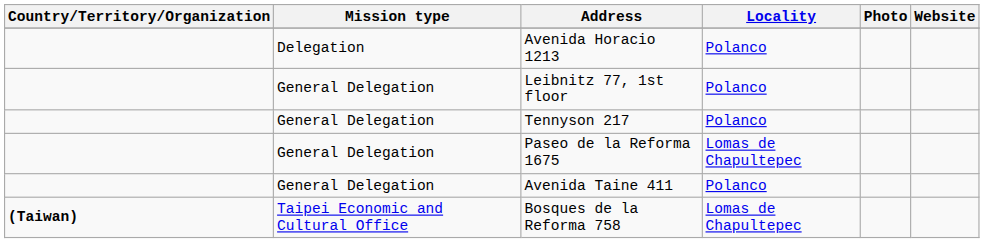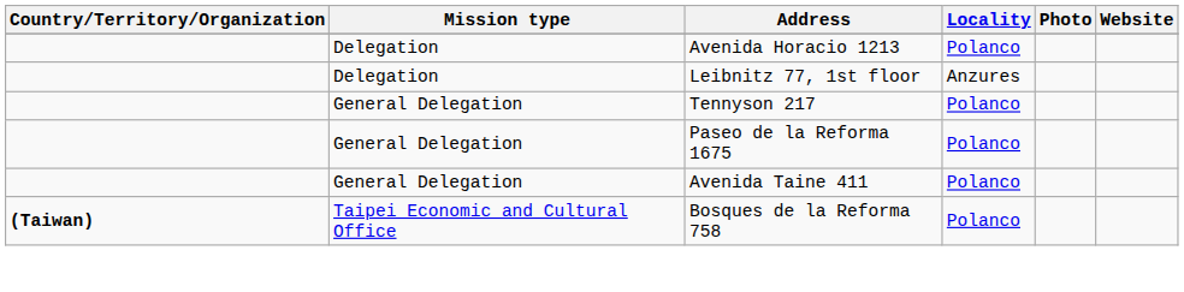 <table class="wikitable sortable">
 <tr valign="middle">
 <th>Country/Territory/Organization</th>
 <th>Mission type</th>
 <th>Address</th>
 <th><a href='#'>Locality</a></th>
 <th>Photo</th>
 <th>Website</th>
 </tr>
 <tr style="font-weight:bold; background-color: #DDDDDD">
 </tr>
 <tr>
 <td></td>
 <td>Delegation</td>
 <td>Avenida Horacio 1213</td>
 <td><a href='#'>Polanco</a></td>
 <td></td>
 <td></td>
 </tr>
 <tr>
 <td></td>
-<td>General Delegation</td>
+<td>Delegation</td>
 <td>Leibnitz 77, 1st floor</td>
-<td><a href='#'>Polanco</a></td>
+<td>Anzures</td>
 <td></td>
 <td></td>
 </tr>
 <tr>
 <td></td>
 <td>General Delegation</td>
 <td>Tennyson 217</td>
 <td><a href='#'>Polanco</a></td>
 <td></td>
 <td></td>
 </tr>
 <tr>
 <td></td>
 <td>General Delegation</td>
 <td>Paseo de la Reforma 1675</td>
-<td><a href='#'>Lomas de Chapultepec</a></td>
+<td><a href='#'>Polanco</a></td>
 <td></td>
 <td></td>
 </tr>
 <tr>
 <td></td>
 <td>General Delegation</td>
 <td>Avenida Taine 411</td>
 <td><a href='#'>Polanco</a></td>
 <td></td>
 <td></td>
 </tr>
 <tr>
 <td><strong> (Taiwan)</strong></td>
 <td><a href='#'>Taipei Economic and Cultural Office</a></td>
 <td>Bosques de la Reforma 758</td>
-<td><a href='#'>Lomas de Chapultepec</a></td>
+<td><a href='#'>Polanco</a></td>
 <td></td>
 <td></td>
 </tr>
 </table>
